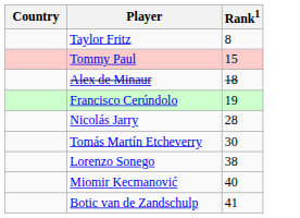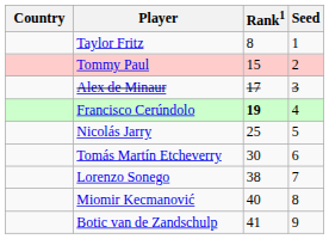 <table class="wikitable" border="1">
 <tr>
 <th width="70">Country</th>
 <th width="185">Player</th>
 <th>Rank<sup>1</sup></th>
+<th>Seed</th>
 </tr>
 <tr>
 <td></td>
 <td><a href='#'>Taylor Fritz</a></td>
 <td>8</td>
+<td>1</td>
 </tr>
 <tr bgcolor=#fcc>
 <td></td>
 <td><a href='#'>Tommy Paul</a></td>
 <td>15</td>
+<td>2</td>
 </tr>
 <tr>
 <td><s></s></td>
 <td><s><a href='#'>Alex de Minaur</a></s></td>
-<td><s>18</s></td>
+<td><s>17</s></td>
+<td><s>3</s></td>
 </tr>
 <tr bgcolor=#cfc>
 <td></td>
 <td><a href='#'>Francisco Cerúndolo</a></td>
-<td>19</td>
+<td><strong>19</strong></td>
+<td>4</td>
 </tr>
 <tr>
 <td></td>
 <td><a href='#'>Nicolás Jarry</a></td>
-<td>28</td>
+<td>25</td>
+<td>5</td>
 </tr>
 <tr>
 <td></td>
 <td><a href='#'>Tomás Martín Etcheverry</a></td>
 <td>30</td>
+<td>6</td>
 </tr>
 <tr>
 <td></td>
 <td><a href='#'>Lorenzo Sonego</a></td>
 <td>38</td>
+<td>7</td>
 </tr>
 <tr>
 <td></td>
 <td><a href='#'>Miomir Kecmanović</a></td>
 <td>40</td>
+<td>8</td>
 </tr>
 <tr>
 <td></td>
 <td><a href='#'>Botic van de Zandschulp</a></td>
 <td>41</td>
+<td>9</td>
 </tr>
 </table>
